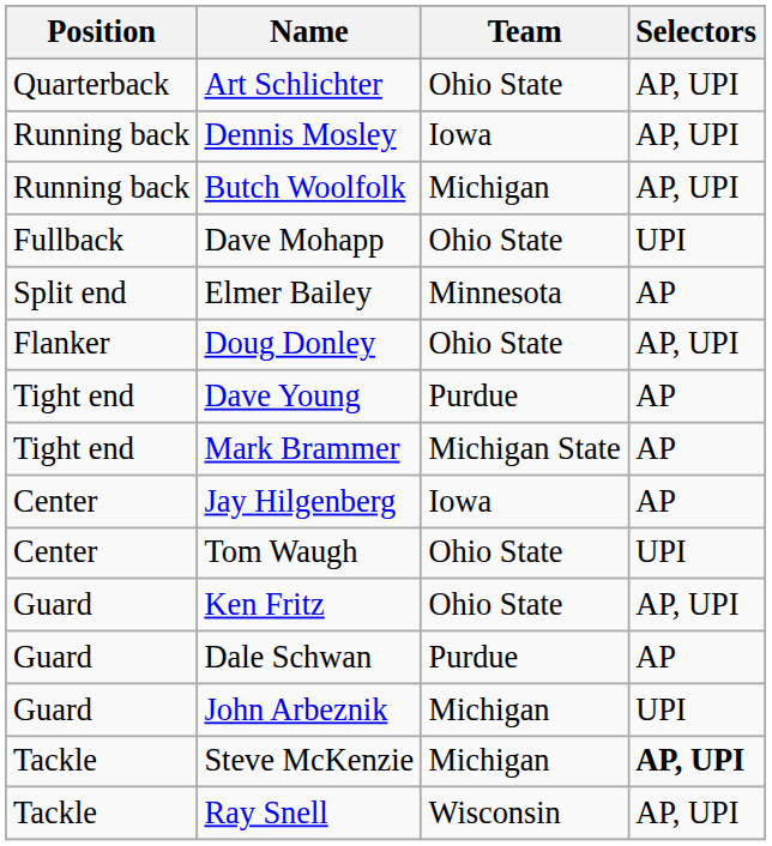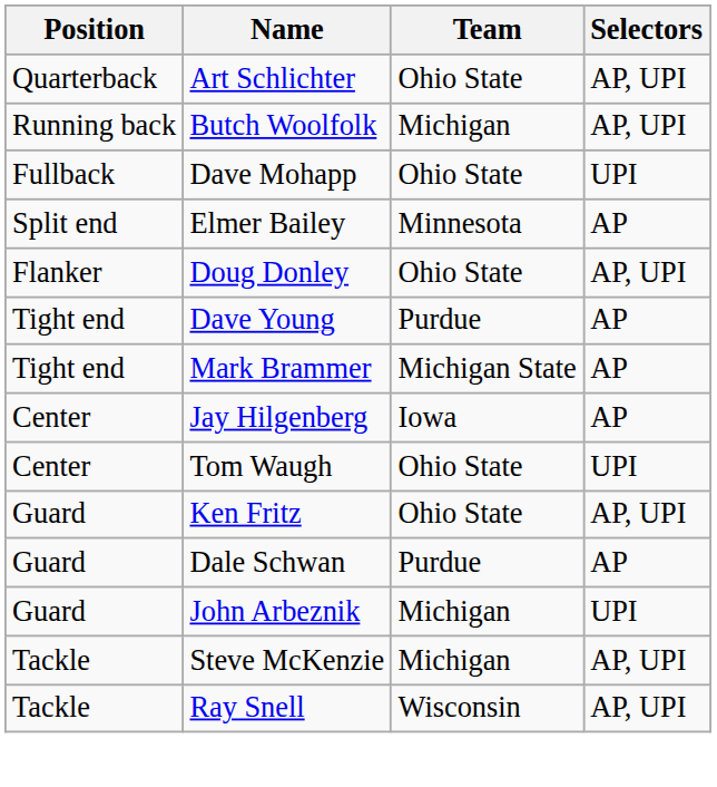 <table class="wikitable" style="font-size: 90%">
 <tr>
 <th>Position</th>
 <th>Name</th>
 <th>Team</th>
 <th>Selectors</th>
 </tr>
 <tr>
 <td>Quarterback</td>
 <td><a href='#'>Art Schlichter</a></td>
 <td>Ohio State</td>
-<td>AP, UPI</td>
-</tr>
-<tr>
-<td>Running back</td>
-<td><a href='#'>Dennis Mosley</a></td>
-<td>Iowa</td>
 <td>AP, UPI</td>
 </tr>
 <tr>
 <td>Running back</td>
 <td><a href='#'>Butch Woolfolk</a></td>
 <td>Michigan</td>
 <td>AP, UPI</td>
 </tr>
 <tr>
 <td>Fullback</td>
 <td>Dave Mohapp</td>
 <td>Ohio State</td>
 <td>UPI</td>
 </tr>
 <tr>
 <td>Split end</td>
 <td>Elmer Bailey</td>
 <td>Minnesota</td>
 <td>AP</td>
 </tr>
 <tr>
 <td>Flanker</td>
 <td><a href='#'>Doug Donley</a></td>
 <td>Ohio State</td>
 <td>AP, UPI</td>
 </tr>
 <tr>
 <td>Tight end</td>
 <td><a href='#'>Dave Young</a></td>
 <td>Purdue</td>
 <td>AP</td>
 </tr>
 <tr>
 <td>Tight end</td>
 <td><a href='#'>Mark Brammer</a></td>
 <td>Michigan State</td>
 <td>AP</td>
 </tr>
 <tr>
 <td>Center</td>
 <td><a href='#'>Jay Hilgenberg</a></td>
 <td>Iowa</td>
 <td>AP</td>
 </tr>
 <tr>
 <td>Center</td>
 <td>Tom Waugh</td>
 <td>Ohio State</td>
 <td>UPI</td>
 </tr>
 <tr>
 <td>Guard</td>
 <td><a href='#'>Ken Fritz</a></td>
 <td>Ohio State</td>
 <td>AP, UPI</td>
 </tr>
 <tr>
 <td>Guard</td>
 <td>Dale Schwan</td>
 <td>Purdue</td>
 <td>AP</td>
 </tr>
 <tr>
 <td>Guard</td>
 <td><a href='#'>John Arbeznik</a></td>
 <td>Michigan</td>
 <td>UPI</td>
 </tr>
 <tr>
 <td>Tackle</td>
 <td>Steve McKenzie</td>
 <td>Michigan</td>
-<td><strong>AP, UPI</strong></td>
+<td>AP, UPI</td>
 </tr>
 <tr>
 <td>Tackle</td>
 <td><a href='#'>Ray Snell</a></td>
 <td>Wisconsin</td>
 <td>AP, UPI</td>
 </tr>
 </table>
